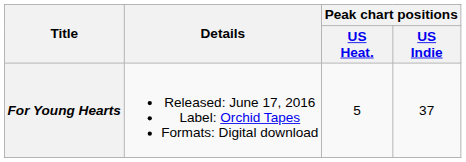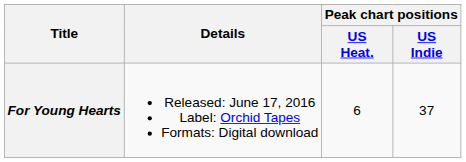 <table class="wikitable plainrowheaders" style="text-align:center;" border="1">
 <tr>
 <th scope="col" rowspan="2">Title</th>
 <th scope="col" rowspan="2">Details</th>
 <th scope="col" colspan="2">Peak chart positions</th>
 </tr>
 <tr>
 <th scope="col"><a href='#'>US<br>Heat.</a><br></th>
 <th scope="col"><a href='#'>US<br>Indie</a><br></th>
 </tr>
 <tr>
 <th scope="row"><em>For Young Hearts</em></th>
 <td><br><ul><li>Released: June 17, 2016</li><li>Label: <a href='#'>Orchid Tapes</a></li><li>Formats: Digital download</li></ul></td>
-<td>5</td>
+<td>6</td>
 <td>37</td>
 </tr>
 </table>
